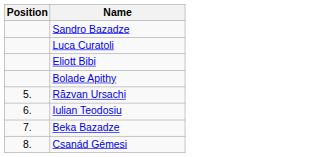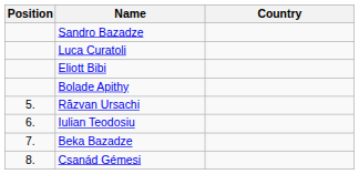 <table class="wikitable">
 <tr>
 <th width="20">Position</th>
 <th width="200">Name</th>
+<th width="200">Country</th>
 </tr>
 <tr>
 <td align=center></td>
 <td><a href='#'>Sandro Bazadze</a></td>
+<td></td>
 </tr>
 <tr>
 <td align=center></td>
 <td><a href='#'>Luca Curatoli</a></td>
+<td></td>
 </tr>
 <tr>
 <td align=center></td>
 <td><a href='#'>Eliott Bibi</a></td>
+<td></td>
 </tr>
 <tr>
 <td align=center></td>
 <td><a href='#'>Bolade Apithy</a></td>
+<td></td>
 </tr>
 <tr>
 <td align=center>5.</td>
 <td><a href='#'>Răzvan Ursachi</a></td>
+<td></td>
 </tr>
 <tr>
 <td align=center>6.</td>
 <td><a href='#'>Iulian Teodosiu</a></td>
+<td></td>
 </tr>
 <tr>
 <td align=center>7.</td>
 <td><a href='#'>Beka Bazadze</a></td>
+<td></td>
 </tr>
 <tr>
 <td align=center>8.</td>
 <td><a href='#'>Csanád Gémesi</a></td>
+<td></td>
 </tr>
 </table>
